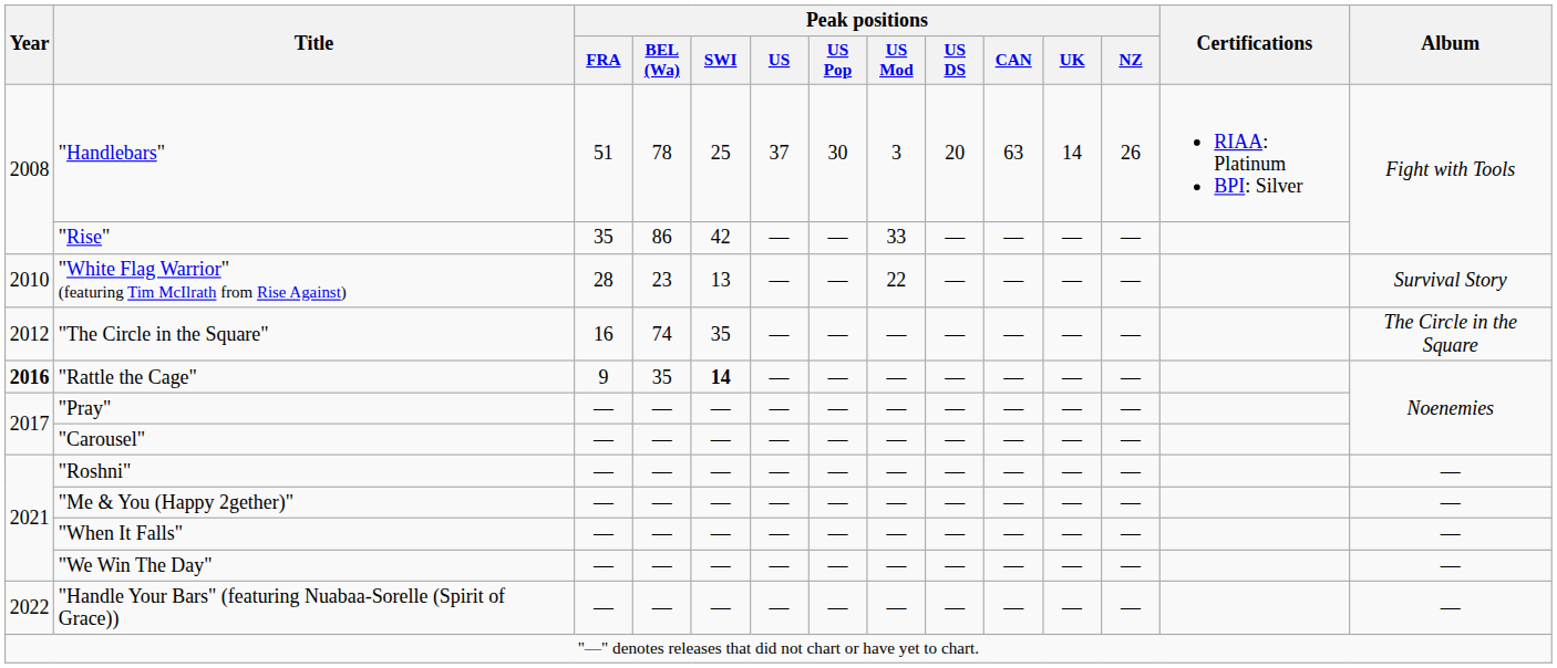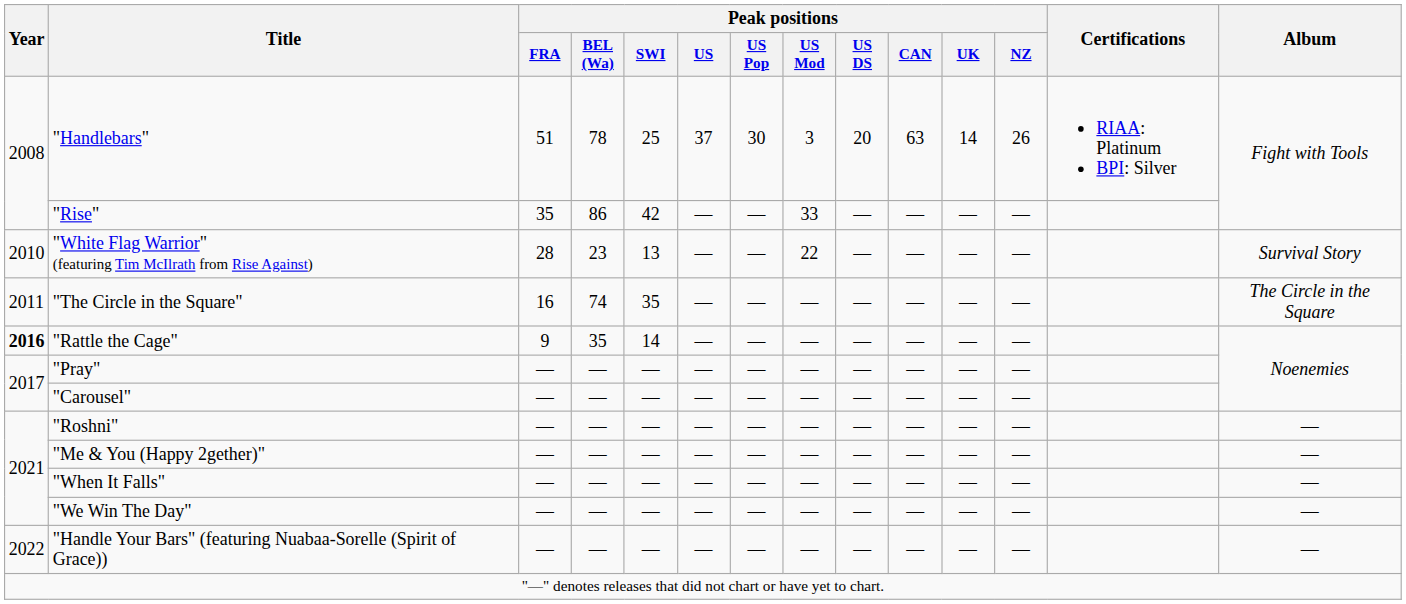 <table class="wikitable">
 <tr>
 <th scope="col" rowspan="2">Year</th>
 <th scope="col" rowspan="2">Title</th>
 <th scope="col" colspan="10">Peak positions</th>
 <th scope="col" rowspan="2">Certifications</th>
 <th scope="col" rowspan="2">Album</th>
 </tr>
 <tr>
 <th scope="col" style="width:3em;font-size:85%"><a href='#'>FRA</a><br></th>
 <th scope="col" style="width:3em;font-size:85%"><a href='#'>BEL<br>(Wa)</a><br></th>
 <th scope="col" style="width:3em;font-size:85%"><a href='#'>SWI</a> <br></th>
 <th scope="col" style="width:3em;font-size:85%"><a href='#'>US</a><br></th>
 <th scope="col" style="width:3em;font-size:85%"><a href='#'>US <br>Pop</a><br></th>
 <th scope="col" style="width:3em;font-size:85%"><a href='#'>US <br>Mod</a><br></th>
 <th scope="col" style="width:3em;font-size:85%"><a href='#'>US <br>DS</a><br></th>
 <th scope="col" style="width:3em;font-size:85%"><a href='#'>CAN</a><br></th>
 <th scope="col" style="width:3em;font-size:85%"><a href='#'>UK</a><br></th>
 <th scope="col" style="width:3em;font-size:85%"><a href='#'>NZ</a><br></th>
 </tr>
 <tr>
 <td rowspan="2">2008</td>
 <td>"<a href='#'>Handlebars</a>"</td>
 <td align="center">51</td>
 <td align="center">78</td>
 <td align="center">25</td>
 <td align="center">37</td>
 <td align="center">30</td>
 <td align="center">3</td>
 <td align="center">20</td>
 <td align="center">63</td>
 <td align="center">14</td>
 <td align="center">26</td>
 <td><br><ul><li><a href='#'>RIAA</a>: Platinum</li><li><a href='#'>BPI</a>: Silver</li></ul></td>
 <td align="center" rowspan="2"><em>Fight with Tools</em></td>
 </tr>
 <tr>
 <td>"<a href='#'>Rise</a>"</td>
 <td align="center">35</td>
 <td align="center">86</td>
 <td align="center">42</td>
 <td align="center">—</td>
 <td align="center">—</td>
 <td align="center">33</td>
 <td align="center">—</td>
 <td align="center">—</td>
 <td align="center">—</td>
 <td align="center">—</td>
 <td></td>
 </tr>
 <tr>
 <td>2010</td>
 <td>"<a href='#'>White Flag Warrior</a>"<br> <small>(featuring <a href='#'>Tim McIlrath</a> from <a href='#'>Rise Against</a>)</small></td>
 <td align="center">28</td>
 <td align="center">23</td>
 <td align="center">13</td>
 <td align="center">—</td>
 <td align="center">—</td>
 <td align="center">22</td>
 <td align="center">—</td>
 <td align="center">—</td>
 <td align="center">—</td>
 <td align="center">—</td>
 <td></td>
 <td align="center"><em>Survival Story</em></td>
 </tr>
 <tr>
-<td>2012</td>
+<td>2011</td>
 <td>"The Circle in the Square"</td>
 <td align="center">16</td>
 <td align="center">74</td>
 <td align="center">35</td>
 <td align="center">—</td>
 <td align="center">—</td>
 <td align="center">—</td>
 <td align="center">—</td>
 <td align="center">—</td>
 <td align="center">—</td>
 <td align="center">—</td>
 <td></td>
 <td align="center"><em>The Circle in the Square</em></td>
 </tr>
 <tr>
 <td><strong>2016</strong></td>
 <td>"Rattle the Cage"</td>
 <td align="center">9</td>
 <td align="center">35</td>
-<td align="center"><strong>14</strong></td>
+<td align="center">14</td>
 <td align="center">—</td>
 <td align="center">—</td>
 <td align="center">—</td>
 <td align="center">—</td>
 <td align="center">—</td>
 <td align="center">—</td>
 <td align="center">—</td>
 <td></td>
 <td align="center" rowspan="3"><em>Noenemies</em></td>
 </tr>
 <tr>
 <td rowspan="2">2017</td>
 <td>"Pray"</td>
 <td align="center">—</td>
 <td align="center">—</td>
 <td align="center">—</td>
 <td align="center">—</td>
 <td align="center">—</td>
 <td align="center">—</td>
 <td align="center">—</td>
 <td align="center">—</td>
 <td align="center">—</td>
 <td align="center">—</td>
 <td></td>
 </tr>
 <tr>
 <td>"Carousel"</td>
 <td align="center">—</td>
 <td align="center">—</td>
 <td align="center">—</td>
 <td align="center">—</td>
 <td align="center">—</td>
 <td align="center">—</td>
 <td align="center">—</td>
 <td align="center">—</td>
 <td align="center">—</td>
 <td align="center">—</td>
 <td></td>
 </tr>
 <tr>
 <td rowspan="4">2021</td>
 <td>"Roshni"</td>
 <td align="center">—</td>
 <td align="center">—</td>
 <td align="center">—</td>
 <td align="center">—</td>
 <td align="center">—</td>
 <td align="center">—</td>
 <td align="center">—</td>
 <td align="center">—</td>
 <td align="center">—</td>
 <td align="center">—</td>
 <td></td>
 <td align="center">—</td>
 </tr>
 <tr>
 <td>"Me & You (Happy 2gether)"</td>
 <td align="center">—</td>
 <td align="center">—</td>
 <td align="center">—</td>
 <td align="center">—</td>
 <td align="center">—</td>
 <td align="center">—</td>
 <td align="center">—</td>
 <td align="center">—</td>
 <td align="center">—</td>
 <td align="center">—</td>
 <td></td>
 <td align="center">—</td>
 </tr>
 <tr>
 <td>"When It Falls"</td>
 <td align="center">—</td>
 <td align="center">—</td>
 <td align="center">—</td>
 <td align="center">—</td>
 <td align="center">—</td>
 <td align="center">—</td>
 <td align="center">—</td>
 <td align="center">—</td>
 <td align="center">—</td>
 <td align="center">—</td>
 <td></td>
 <td align="center">—</td>
 </tr>
 <tr>
 <td>"We Win The Day"</td>
 <td align="center">—</td>
 <td align="center">—</td>
 <td align="center">—</td>
 <td align="center">—</td>
 <td align="center">—</td>
 <td align="center">—</td>
 <td align="center">—</td>
 <td align="center">—</td>
 <td align="center">—</td>
 <td align="center">—</td>
 <td></td>
 <td align="center">—</td>
 </tr>
 <tr>
 <td>2022</td>
 <td>"Handle Your Bars" (featuring Nuabaa-Sorelle (Spirit of Grace))</td>
 <td align="center">—</td>
 <td align="center">—</td>
 <td align="center">—</td>
 <td align="center">—</td>
 <td align="center">—</td>
 <td align="center">—</td>
 <td align="center">—</td>
 <td align="center">—</td>
 <td align="center">—</td>
 <td align="center">—</td>
 <td></td>
 <td align="center">—</td>
 </tr>
 <tr>
 <td align="center" colspan="16" style="font-size: 85%">"—" denotes releases that did not chart or have yet to chart.</td>
 </tr>
 </table>
